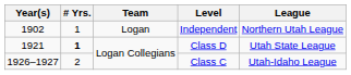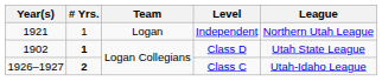 <table class="wikitable" style="text-align:center; font-size: 95%;">
 <tr>
 <th>Year(s)</th>
 <th># Yrs.</th>
 <th>Team</th>
 <th>Level</th>
 <th>League</th>
 </tr>
 <tr>
-<td>1902</td>
+<td>1921</td>
 <td>1</td>
 <td>Logan</td>
 <td><a href='#'>Independent</a></td>
 <td><a href='#'>Northern Utah League</a></td>
 </tr>
 <tr>
-<td>1921</td>
+<td>1902</td>
 <td><strong>1</strong></td>
 <td rowspan=2>Logan Collegians</td>
 <td><a href='#'>Class D</a></td>
 <td><a href='#'>Utah State League</a></td>
 </tr>
 <tr>
 <td>1926–1927</td>
-<td>2</td>
+<td><strong>2</strong></td>
 <td><a href='#'>Class C</a></td>
 <td><a href='#'>Utah-Idaho League</a></td>
 </tr>
 </table>
